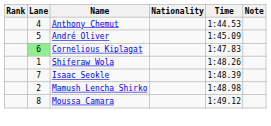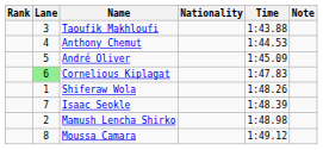 <table class="wikitable sortable" style="text-align:center">
 <tr>
 <th>Rank</th>
 <th>Lane</th>
 <th>Name</th>
 <th>Nationality</th>
 <th>Time</th>
 <th>Note</th>
+</tr>
+<tr>
+<td></td>
+<td>3</td>
+<td align="left"><a href='#'>Taoufik Makhloufi</a></td>
+<td align=left></td>
+<td>1:43.88</td>
+<td></td>
 </tr>
 <tr>
 <td></td>
 <td>4</td>
 <td align="left"><a href='#'>Anthony Chemut</a></td>
 <td align=left></td>
 <td>1:44.53</td>
 <td></td>
 </tr>
 <tr>
 <td></td>
 <td>5</td>
 <td align="left"><a href='#'>André Oliver</a></td>
 <td align=left></td>
 <td>1:45.09</td>
 <td></td>
 </tr>
 <tr>
 <td></td>
 <td style="background: lightgreen;">6</td>
 <td align="left"><a href='#'>Cornelious Kiplagat</a></td>
 <td align=left></td>
 <td>1:47.83</td>
 <td></td>
 </tr>
 <tr>
 <td></td>
 <td>1</td>
 <td align="left"><a href='#'>Shiferaw Wola</a></td>
 <td align=left></td>
 <td>1:48.26</td>
 <td></td>
 </tr>
 <tr>
 <td></td>
 <td>7</td>
 <td align="left"><a href='#'>Isaac Seokle</a></td>
 <td align=left></td>
 <td>1:48.39</td>
 <td></td>
 </tr>
 <tr>
 <td></td>
 <td>2</td>
 <td align="left"><a href='#'>Mamush Lencha Shirko</a></td>
 <td align=left></td>
 <td>1:48.98</td>
 <td></td>
 </tr>
 <tr>
 <td></td>
 <td>8</td>
 <td align="left"><a href='#'>Moussa Camara</a></td>
 <td align=left></td>
 <td>1:49.12</td>
 <td></td>
 </tr>
 </table>
